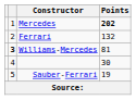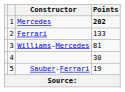 <table class="wikitable" style="font-size: 85%;">
 <tr>
 <th></th>
 <th></th>
 <th>Constructor</th>
 <th>Points</th>
 </tr>
 <tr>
 <td align="left"></td>
 <td align="center">1</td>
 <td> <a href='#'>Mercedes</a></td>
 <td align="left"><strong>202</strong></td>
 </tr>
 <tr>
 <td align="left"></td>
 <td align="center">2</td>
 <td> <a href='#'>Ferrari</a></td>
-<td align="left">132</td>
+<td align="left">133</td>
 </tr>
 <tr>
 <td align="left"></td>
-<td align="center"><strong>3</strong></td>
+<td align="center">3</td>
 <td> <a href='#'>Williams</a>-<a href='#'>Mercedes</a></td>
 <td align="left">81</td>
 </tr>
 <tr>
 <td align="left"></td>
 <td align="center">4</td>
 <td></td>
 <td align="left">30</td>
 </tr>
 <tr>
 <td align="left"></td>
 <td align="center">5</td>
 <td>   <a href='#'>Sauber</a>-<a href='#'>Ferrari</a></td>
 <td align="left">19</td>
 </tr>
 <tr>
 <th colspan=4>Source:</th>
 </tr>
 </table>
